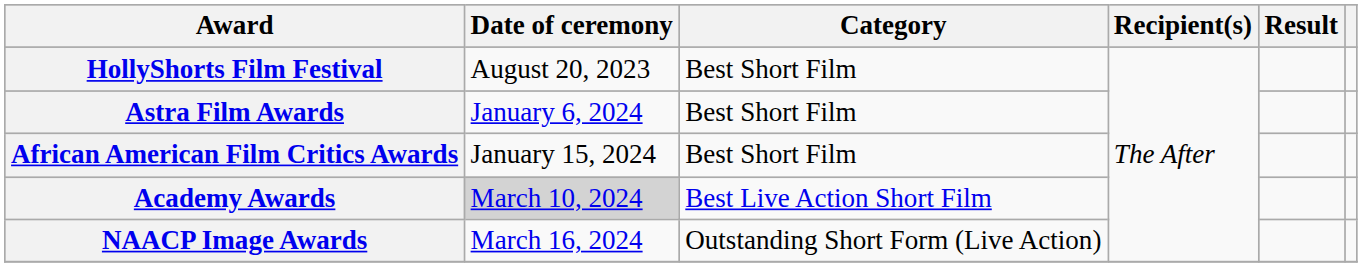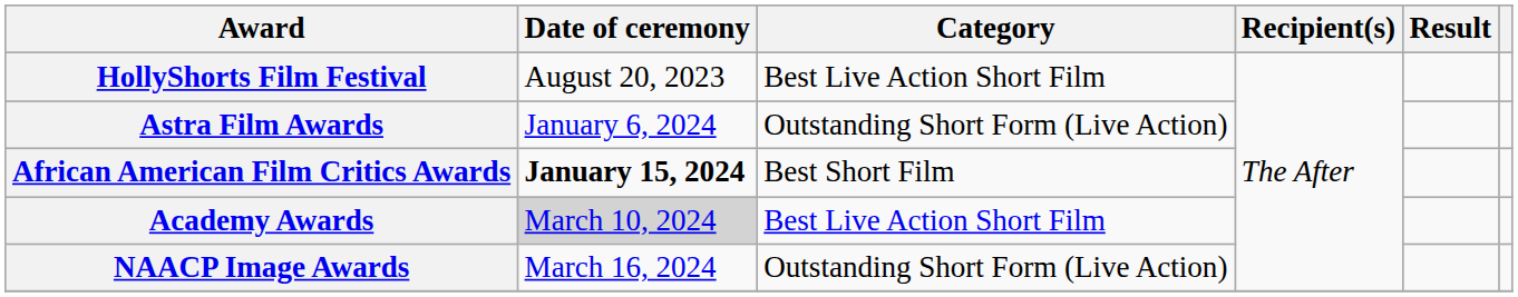 <table class="wikitable sortable plainrowheaders">
 <tr>
 <th scope="col">Award</th>
 <th scope="col">Date of ceremony</th>
 <th scope="col">Category</th>
 <th scope="col">Recipient(s)</th>
 <th scope="col">Result</th>
 <th scope="col" class="unsortable"></th>
 </tr>
 <tr>
 <th scope="row"><a href='#'>HollyShorts Film Festival</a></th>
 <td>August 20, 2023</td>
-<td>Best Short Film</td>
+<td>Best Live Action Short Film</td>
 <td rowspan=5><em>The After</em></td>
 <td></td>
 <td align="center"></td>
 </tr>
 <tr>
 <th scope="row"><a href='#'>Astra Film Awards</a></th>
 <td><a href='#'>January 6, 2024</a></td>
-<td>Best Short Film</td>
+<td>Outstanding Short Form (Live Action)</td>
 <td></td>
 <td align="center"></td>
 </tr>
 <tr>
 <th scope="row"><a href='#'>African American Film Critics Awards</a></th>
-<td>January 15, 2024</td>
+<td><strong>January 15, 2024</strong></td>
 <td>Best Short Film</td>
 <td></td>
 <td align="center"></td>
 </tr>
 <tr>
 <th scope="row"><a href='#'>Academy Awards</a></th>
 <td style="background: lightgrey;"><a href='#'>March 10, 2024</a></td>
 <td><a href='#'>Best Live Action Short Film</a></td>
 <td></td>
 <td align="center"></td>
 </tr>
 <tr>
 <th scope="row"><a href='#'>NAACP Image Awards</a></th>
 <td><a href='#'>March 16, 2024</a></td>
 <td>Outstanding Short Form (Live Action)</td>
 <td></td>
 <td align="center"></td>
 </tr>
 <tr>
 </tr>
 </table>
